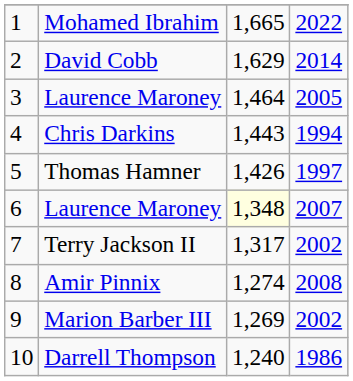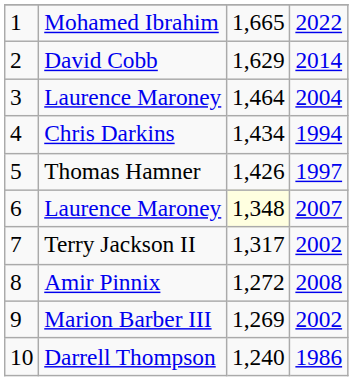 <table class="wikitable">
 <tr>
 </tr>
 <tr>
 <td>1</td>
 <td><a href='#'>Mohamed Ibrahim</a></td>
 <td>1,665</td>
 <td><a href='#'>2022</a></td>
 </tr>
 <tr>
 <td>2</td>
 <td><a href='#'>David Cobb</a></td>
 <td>1,629</td>
 <td><a href='#'>2014</a></td>
 </tr>
 <tr>
 <td>3</td>
 <td><a href='#'>Laurence Maroney</a></td>
 <td>1,464</td>
-<td><a href='#'>2005</a></td>
+<td><a href='#'>2004</a></td>
 </tr>
 <tr>
 <td>4</td>
 <td><a href='#'>Chris Darkins</a></td>
-<td>1,443</td>
+<td>1,434</td>
 <td><a href='#'>1994</a></td>
 </tr>
 <tr>
 <td>5</td>
 <td>Thomas Hamner</td>
 <td>1,426</td>
 <td><a href='#'>1997</a></td>
 </tr>
 <tr>
 <td>6</td>
 <td><a href='#'>Laurence Maroney</a></td>
 <td style="background: lightyellow;">1,348</td>
 <td><a href='#'>2007</a></td>
 </tr>
 <tr>
 <td>7</td>
 <td>Terry Jackson II</td>
 <td>1,317</td>
 <td><a href='#'>2002</a></td>
 </tr>
 <tr>
 <td>8</td>
 <td><a href='#'>Amir Pinnix</a></td>
-<td>1,274</td>
+<td>1,272</td>
 <td><a href='#'>2008</a></td>
 </tr>
 <tr>
 <td>9</td>
 <td><a href='#'>Marion Barber III</a></td>
 <td>1,269</td>
 <td><a href='#'>2002</a></td>
 </tr>
 <tr>
 <td>10</td>
 <td><a href='#'>Darrell Thompson</a></td>
 <td>1,240</td>
 <td><a href='#'>1986</a></td>
 </tr>
 </table>
